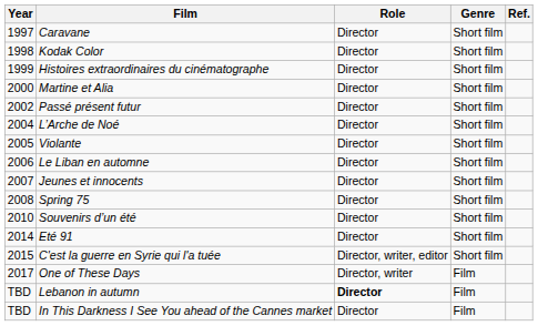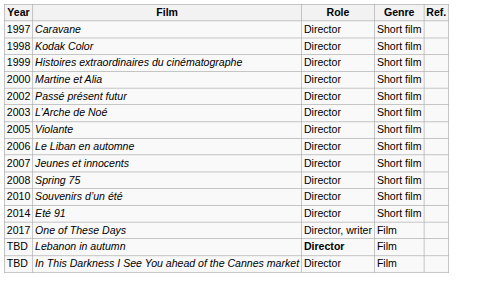 <table class="wikitable">
 <tr>
 <th>Year</th>
 <th>Film</th>
 <th>Role</th>
 <th>Genre</th>
 <th>Ref.</th>
 </tr>
 <tr>
 <td>1997</td>
 <td><em>Caravane</em></td>
 <td>Director</td>
 <td>Short film</td>
 <td></td>
 </tr>
 <tr>
 <td>1998</td>
 <td><em>Kodak Color</em></td>
 <td>Director</td>
 <td>Short film</td>
 <td></td>
 </tr>
 <tr>
 <td>1999</td>
 <td><em>Histoires extraordinaires du cinématographe</em></td>
 <td>Director</td>
 <td>Short film</td>
 <td></td>
 </tr>
 <tr>
 <td>2000</td>
 <td><em>Martine et Alia</em></td>
 <td>Director</td>
 <td>Short film</td>
 <td></td>
 </tr>
 <tr>
 <td>2002</td>
 <td><em>Passé présent futur</em></td>
 <td>Director</td>
 <td>Short film</td>
 <td></td>
 </tr>
 <tr>
-<td>2004</td>
+<td>2003</td>
 <td><em>L’Arche de Noé</em></td>
 <td>Director</td>
 <td>Short film</td>
 <td></td>
 </tr>
 <tr>
 <td>2005</td>
 <td><em>Violante</em></td>
 <td>Director</td>
 <td>Short film</td>
 <td></td>
 </tr>
 <tr>
 <td>2006</td>
 <td><em>Le Liban en automne</em></td>
 <td>Director</td>
 <td>Short film</td>
 <td></td>
 </tr>
 <tr>
 <td>2007</td>
 <td><em>Jeunes et innocents</em></td>
 <td>Director</td>
 <td>Short film</td>
 <td></td>
 </tr>
 <tr>
 <td>2008</td>
 <td><em>Spring 75</em></td>
 <td>Director</td>
 <td>Short film</td>
 <td></td>
 </tr>
 <tr>
 <td>2010</td>
 <td><em>Souvenirs d’un été</em></td>
 <td>Director</td>
 <td>Short film</td>
 <td></td>
 </tr>
 <tr>
 <td>2014</td>
 <td><em>Eté 91</em></td>
 <td>Director</td>
 <td>Short film</td>
 <td></td>
 </tr>
 <tr>
-<td>2015</td>
-<td><em>C'est la guerre en Syrie qui l'a tuée</em></td>
-<td>Director, writer, editor</td>
-<td>Short film</td>
-<td></td>
-</tr>
-<tr>
 <td>2017</td>
 <td><em>One of These Days</em></td>
 <td>Director, writer</td>
 <td>Film</td>
 <td></td>
 </tr>
 <tr>
 <td>TBD</td>
 <td><em>Lebanon in autumn</em></td>
 <td><strong>Director</strong></td>
 <td>Film</td>
 <td></td>
 </tr>
 <tr>
 <td>TBD</td>
 <td><em>In This Darkness I See You ahead of the Cannes market</em></td>
 <td>Director</td>
 <td>Film</td>
 <td></td>
 </tr>
 </table>
